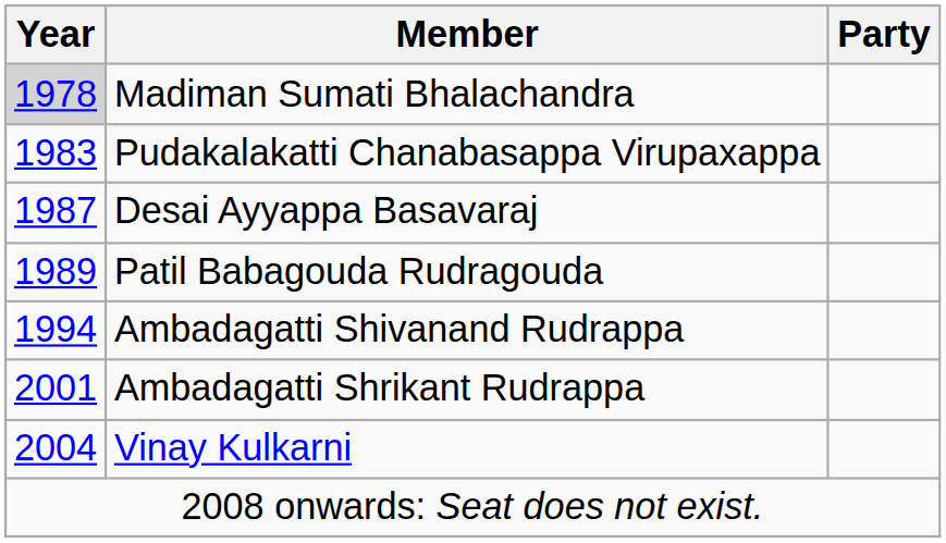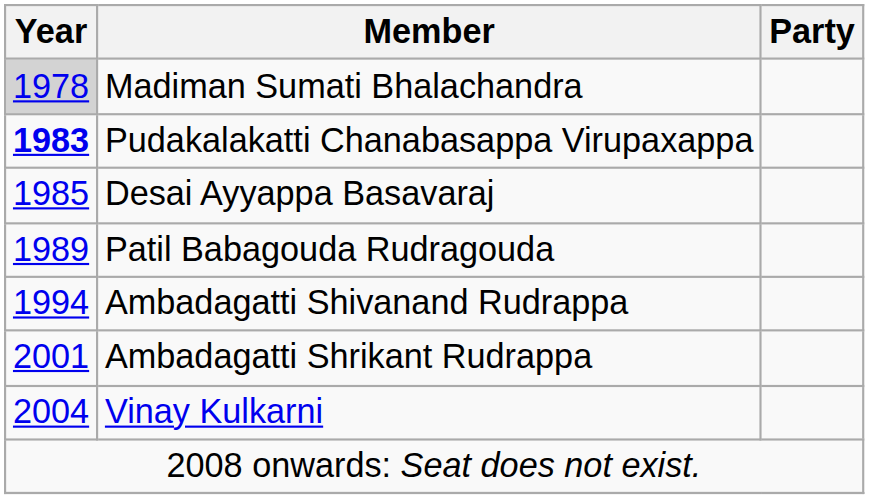 <table class="wikitable sortable">
 <tr>
 <th>Year</th>
 <th>Member</th>
 <th colspan="2">Party</th>
 </tr>
 <tr>
 <td style="background: lightgrey;"><a href='#'>1978</a></td>
 <td>Madiman Sumati Bhalachandra</td>
 <td></td>
 </tr>
 <tr>
-<td><a href='#'>1983</a></td>
+<td><strong><a href='#'>1983</a></strong></td>
 <td>Pudakalakatti Chanabasappa Virupaxappa</td>
 <td></td>
 </tr>
 <tr>
-<td><a href='#'>1987</a></td>
+<td><a href='#'>1985</a></td>
 <td>Desai Ayyappa Basavaraj</td>
 <td></td>
 </tr>
 <tr>
 <td><a href='#'>1989</a></td>
 <td>Patil Babagouda Rudragouda</td>
 <td></td>
 </tr>
 <tr>
 <td><a href='#'>1994</a></td>
 <td>Ambadagatti Shivanand Rudrappa</td>
 <td></td>
 </tr>
 <tr>
 <td><a href='#'>2001</a></td>
 <td>Ambadagatti Shrikant Rudrappa</td>
 <td></td>
 </tr>
 <tr>
 <td><a href='#'>2004</a></td>
 <td><a href='#'>Vinay Kulkarni</a></td>
 </tr>
 <tr>
 <td colspan=4 align=center>2008 onwards: <em>Seat does not exist.</em></td>
 </tr>
 <tr>
 </tr>
 </table>
